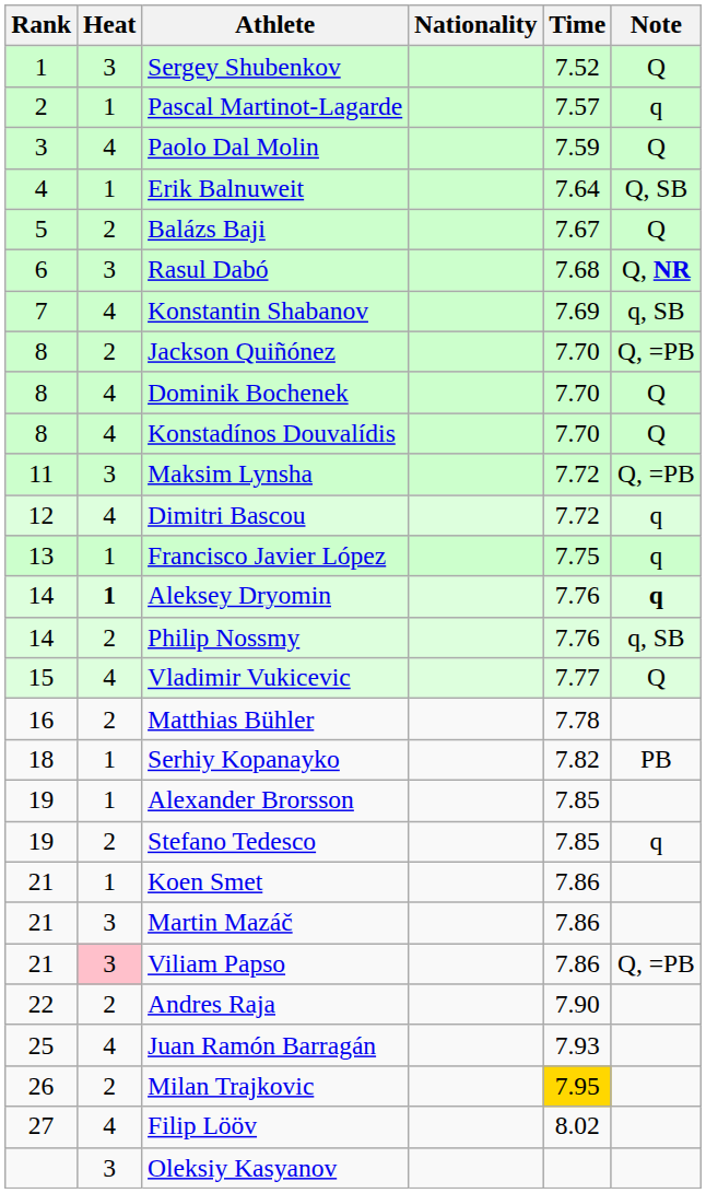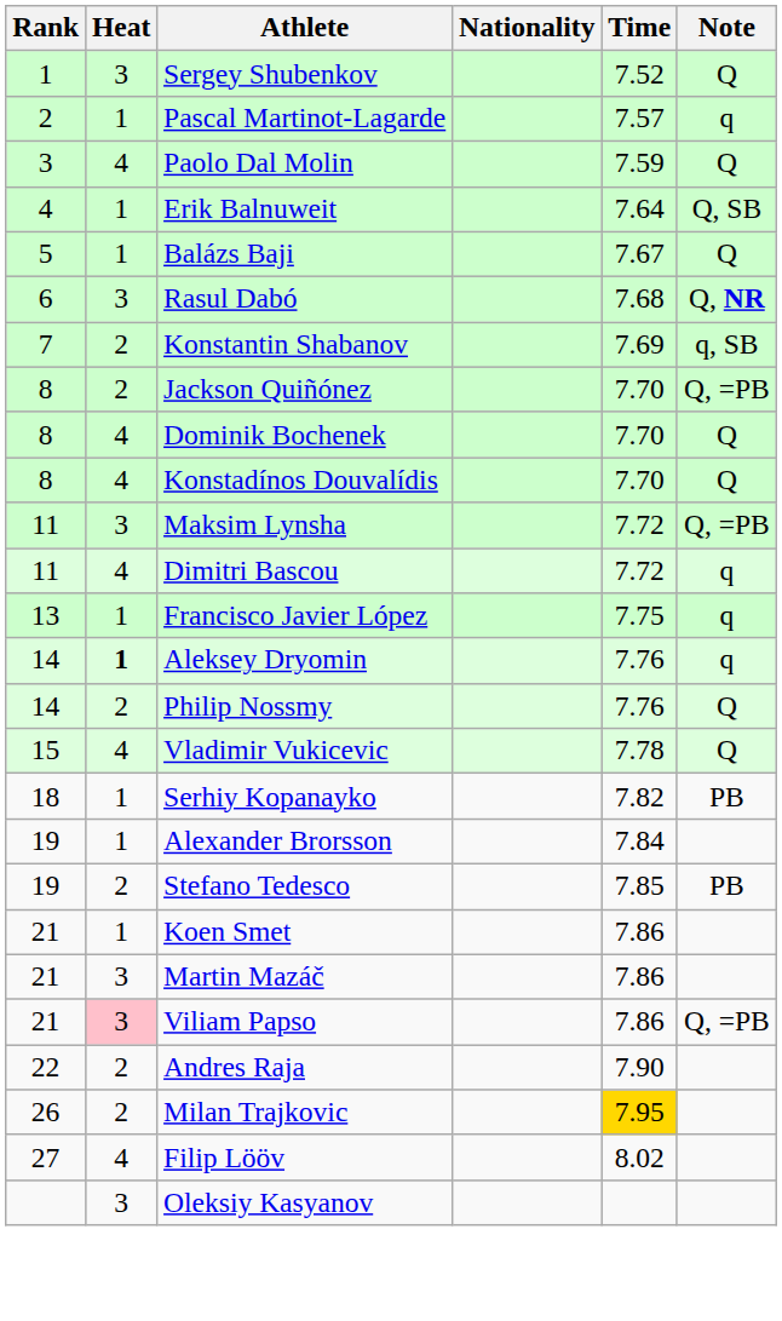 <table class="wikitable sortable" style="text-align:center">
 <tr>
 <th>Rank</th>
 <th>Heat</th>
 <th>Athlete</th>
 <th>Nationality</th>
 <th>Time</th>
 <th>Note</th>
 </tr>
 <tr bgcolor=ccffcc>
 <td>1</td>
 <td>3</td>
 <td align=left><a href='#'>Sergey Shubenkov</a></td>
 <td align=left></td>
 <td>7.52</td>
 <td>Q</td>
 </tr>
 <tr bgcolor=ccffcc>
 <td>2</td>
 <td>1</td>
 <td align=left><a href='#'>Pascal Martinot-Lagarde</a></td>
 <td align=left></td>
 <td>7.57</td>
 <td>q</td>
 </tr>
 <tr bgcolor=ccffcc>
 <td>3</td>
 <td>4</td>
 <td align=left><a href='#'>Paolo Dal Molin</a></td>
 <td align=left></td>
 <td>7.59</td>
 <td>Q</td>
 </tr>
 <tr bgcolor=ccffcc>
 <td>4</td>
 <td>1</td>
 <td align=left><a href='#'>Erik Balnuweit</a></td>
 <td align=left></td>
 <td>7.64</td>
 <td>Q, SB</td>
 </tr>
 <tr bgcolor=ccffcc>
 <td>5</td>
-<td>2</td>
+<td>1</td>
 <td align=left><a href='#'>Balázs Baji</a></td>
 <td align=left></td>
 <td>7.67</td>
 <td>Q</td>
 </tr>
 <tr bgcolor=ccffcc>
 <td>6</td>
 <td>3</td>
 <td align=left><a href='#'>Rasul Dabó</a></td>
 <td align=left></td>
 <td>7.68</td>
 <td>Q, <strong><a href='#'>NR</a></strong></td>
 </tr>
 <tr bgcolor=ccffcc>
 <td>7</td>
-<td>4</td>
+<td>2</td>
 <td align=left><a href='#'>Konstantin Shabanov</a></td>
 <td align=left></td>
 <td>7.69</td>
 <td>q, SB</td>
 </tr>
 <tr bgcolor=ccffcc>
 <td>8</td>
 <td>2</td>
 <td align=left><a href='#'>Jackson Quiñónez</a></td>
 <td align=left></td>
 <td>7.70</td>
 <td>Q, =PB</td>
 </tr>
 <tr bgcolor=ccffcc>
 <td>8</td>
 <td>4</td>
 <td align=left><a href='#'>Dominik Bochenek</a></td>
 <td align=left></td>
 <td>7.70</td>
 <td>Q</td>
 </tr>
 <tr bgcolor=ccffcc>
 <td>8</td>
 <td>4</td>
 <td align=left><a href='#'>Konstadínos Douvalídis</a></td>
 <td align=left></td>
 <td>7.70</td>
 <td>Q</td>
 </tr>
 <tr bgcolor=ccffcc>
 <td>11</td>
 <td>3</td>
 <td align=left><a href='#'>Maksim Lynsha</a></td>
 <td align=left></td>
 <td>7.72</td>
 <td>Q, =PB</td>
 </tr>
 <tr bgcolor=ddffdd>
-<td>12</td>
+<td>11</td>
 <td>4</td>
 <td align=left><a href='#'>Dimitri Bascou</a></td>
 <td align=left></td>
 <td>7.72</td>
 <td>q</td>
 </tr>
 <tr bgcolor=ccffcc>
 <td>13</td>
 <td>1</td>
 <td align=left><a href='#'>Francisco Javier López</a></td>
 <td align=left></td>
 <td>7.75</td>
 <td>q</td>
 </tr>
 <tr bgcolor=ddffdd>
 <td>14</td>
 <td><strong>1</strong></td>
 <td align=left><a href='#'>Aleksey Dryomin</a></td>
 <td align=left></td>
 <td>7.76</td>
-<td><strong>q</strong></td>
+<td>q</td>
 </tr>
 <tr bgcolor=ddffdd>
 <td>14</td>
 <td>2</td>
 <td align=left><a href='#'>Philip Nossmy</a></td>
 <td align=left></td>
 <td>7.76</td>
-<td>q, SB</td>
+<td>Q</td>
 </tr>
 <tr bgcolor=ddffdd>
 <td>15</td>
 <td>4</td>
 <td align=left><a href='#'>Vladimir Vukicevic</a></td>
 <td align=left></td>
-<td>7.77</td>
+<td>7.78</td>
 <td>Q</td>
-</tr>
-<tr>
-<td>16</td>
-<td>2</td>
-<td align=left><a href='#'>Matthias Bühler</a></td>
-<td align=left></td>
-<td>7.78</td>
-<td></td>
 </tr>
 <tr>
 <td>18</td>
 <td>1</td>
 <td align=left><a href='#'>Serhiy Kopanayko</a></td>
 <td align=left></td>
 <td>7.82</td>
 <td>PB</td>
 </tr>
 <tr>
 <td>19</td>
 <td>1</td>
 <td align=left><a href='#'>Alexander Brorsson</a></td>
 <td align=left></td>
-<td>7.85</td>
+<td>7.84</td>
 <td></td>
 </tr>
 <tr>
 <td>19</td>
 <td>2</td>
 <td align=left><a href='#'>Stefano Tedesco</a></td>
 <td align=left></td>
 <td>7.85</td>
-<td>q</td>
+<td>PB</td>
 </tr>
 <tr>
 <td>21</td>
 <td>1</td>
 <td align=left><a href='#'>Koen Smet</a></td>
 <td align=left></td>
 <td>7.86</td>
 <td></td>
 </tr>
 <tr>
 <td>21</td>
 <td>3</td>
 <td align=left><a href='#'>Martin Mazáč</a></td>
 <td align=left></td>
 <td>7.86</td>
 <td></td>
 </tr>
 <tr>
 <td>21</td>
 <td style="background: pink;">3</td>
 <td align=left><a href='#'>Viliam Papso</a></td>
 <td align=left></td>
 <td>7.86</td>
 <td>Q, =PB</td>
 </tr>
 <tr>
 <td>22</td>
 <td>2</td>
 <td align=left><a href='#'>Andres Raja</a></td>
 <td align=left></td>
 <td>7.90</td>
 <td></td>
 </tr>
 <tr>
-<td>25</td>
-<td>4</td>
-<td align=left><a href='#'>Juan Ramón Barragán</a></td>
-<td align=left></td>
-<td>7.93</td>
-<td></td>
-</tr>
-<tr>
 <td>26</td>
 <td>2</td>
 <td align=left><a href='#'>Milan Trajkovic</a></td>
 <td align=left></td>
 <td style="background: gold;">7.95</td>
 <td></td>
 </tr>
 <tr>
 <td>27</td>
 <td>4</td>
 <td align=left><a href='#'>Filip Lööv</a></td>
 <td align=left></td>
 <td>8.02</td>
 <td></td>
 </tr>
 <tr>
 <td></td>
 <td>3</td>
 <td align=left><a href='#'>Oleksiy Kasyanov</a></td>
 <td align=left></td>
 <td></td>
 <td></td>
 </tr>
 </table>
